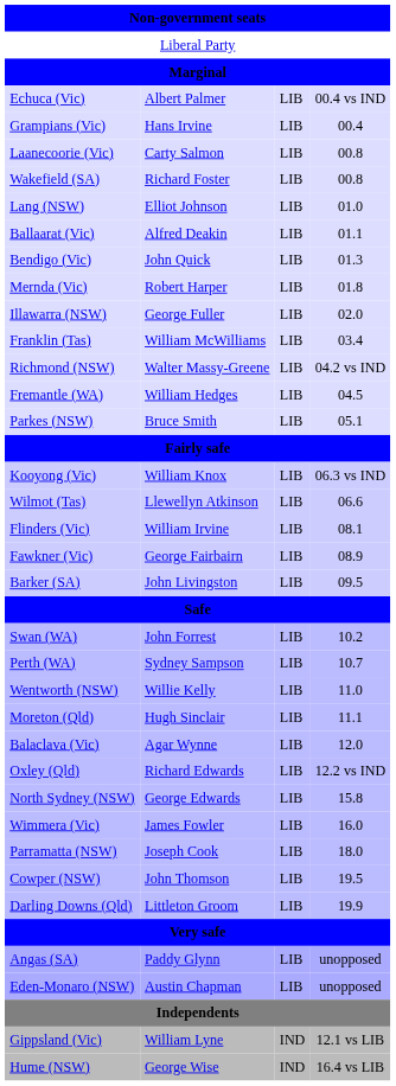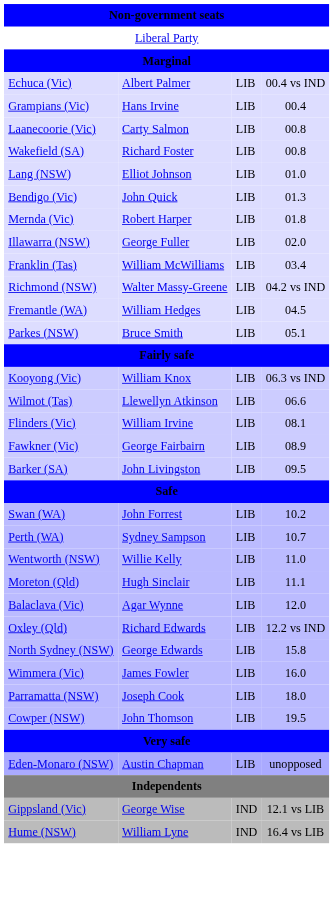 <table class="toccolours" align="left" cellpadding="5" cellspacing="0" style="margin-right: .5em; margin-top: .4em;font-size: 90%;">
 <tr>
 <td COLSPAN=4 align="center" bgcolor="blue"><span><strong>Non-government seats</strong></span></td>
 </tr>
 <tr>
 <td style="background-color:white" colspan=4 align="center"><a href='#'>Liberal Party</a></td>
 </tr>
 <tr>
 <td COLSPAN=4 align="center" bgcolor="blue"><span><strong>Marginal</strong></span></td>
 </tr>
 <tr>
 <td align="left" bgcolor="DDDDFF"><a href='#'>Echuca (Vic)</a></td>
 <td align="left" bgcolor="DDDDFF"><a href='#'>Albert Palmer</a></td>
 <td align="left" bgcolor="DDDDFF">LIB</td>
 <td align="center" bgcolor="DDDDFF">00.4 vs IND</td>
 </tr>
 <tr>
 <td align="left" bgcolor="DDDDFF"><a href='#'>Grampians (Vic)</a></td>
 <td align="left" bgcolor="DDDDFF"><a href='#'>Hans Irvine</a></td>
 <td align="left" bgcolor="DDDDFF">LIB</td>
 <td align="center" bgcolor="DDDDFF">00.4</td>
 </tr>
 <tr>
 <td align="left" bgcolor="DDDDFF"><a href='#'>Laanecoorie (Vic)</a></td>
 <td align="left" bgcolor="DDDDFF"><a href='#'>Carty Salmon</a></td>
 <td align="left" bgcolor="DDDDFF">LIB</td>
 <td align="center" bgcolor="DDDDFF">00.8</td>
 </tr>
 <tr>
 <td align="left" bgcolor="DDDDFF"><a href='#'>Wakefield (SA)</a></td>
 <td align="left" bgcolor="DDDDFF"><a href='#'>Richard Foster</a></td>
 <td align="left" bgcolor="DDDDFF">LIB</td>
 <td align="center" bgcolor="DDDDFF">00.8</td>
 </tr>
 <tr>
 <td align="left" bgcolor="DDDDFF"><a href='#'>Lang (NSW)</a></td>
 <td align="left" bgcolor="DDDDFF"><a href='#'>Elliot Johnson</a></td>
 <td align="left" bgcolor="DDDDFF">LIB</td>
 <td align="center" bgcolor="DDDDFF">01.0</td>
-</tr>
-<tr>
-<td align="left" bgcolor="DDDDFF"><a href='#'>Ballaarat (Vic)</a></td>
-<td align="left" bgcolor="DDDDFF"><a href='#'>Alfred Deakin</a></td>
-<td align="left" bgcolor="DDDDFF">LIB</td>
-<td align="center" bgcolor="DDDDFF">01.1</td>
 </tr>
 <tr>
 <td align="left" bgcolor="DDDDFF"><a href='#'>Bendigo (Vic)</a></td>
 <td align="left" bgcolor="DDDDFF"><a href='#'>John Quick</a></td>
 <td align="left" bgcolor="DDDDFF">LIB</td>
 <td align="center" bgcolor="DDDDFF">01.3</td>
 </tr>
 <tr>
 <td align="left" bgcolor="DDDDFF"><a href='#'>Mernda (Vic)</a></td>
 <td align="left" bgcolor="DDDDFF"><a href='#'>Robert Harper</a></td>
 <td align="left" bgcolor="DDDDFF">LIB</td>
 <td align="center" bgcolor="DDDDFF">01.8</td>
 </tr>
 <tr>
 <td align="left" bgcolor="DDDDFF"><a href='#'>Illawarra (NSW)</a></td>
 <td align="left" bgcolor="DDDDFF"><a href='#'>George Fuller</a></td>
 <td align="left" bgcolor="DDDDFF">LIB</td>
 <td align="center" bgcolor="DDDDFF">02.0</td>
 </tr>
 <tr>
 <td align="left" bgcolor="DDDDFF"><a href='#'>Franklin (Tas)</a></td>
 <td align="left" bgcolor="DDDDFF"><a href='#'>William McWilliams</a></td>
 <td align="left" bgcolor="DDDDFF">LIB</td>
 <td align="center" bgcolor="DDDDFF">03.4</td>
 </tr>
 <tr>
 <td align="left" bgcolor="DDDDFF"><a href='#'>Richmond (NSW)</a></td>
 <td align="left" bgcolor="DDDDFF"><a href='#'>Walter Massy-Greene</a></td>
 <td align="left" bgcolor="DDDDFF">LIB</td>
 <td align="center" bgcolor="DDDDFF">04.2 vs IND</td>
 </tr>
 <tr>
 <td align="left" bgcolor="DDDDFF"><a href='#'>Fremantle (WA)</a></td>
 <td align="left" bgcolor="DDDDFF"><a href='#'>William Hedges</a></td>
 <td align="left" bgcolor="DDDDFF">LIB</td>
 <td align="center" bgcolor="DDDDFF">04.5</td>
 </tr>
 <tr>
 <td align="left" bgcolor="DDDDFF"><a href='#'>Parkes (NSW)</a></td>
 <td align="left" bgcolor="DDDDFF"><a href='#'>Bruce Smith</a></td>
 <td align="left" bgcolor="DDDDFF">LIB</td>
 <td align="center" bgcolor="DDDDFF">05.1</td>
 </tr>
 <tr>
 <td COLSPAN=4 align="center" bgcolor="blue"><span><strong>Fairly safe</strong></span></td>
 </tr>
 <tr>
 <td align="left" bgcolor="CCCCFF"><a href='#'>Kooyong (Vic)</a></td>
 <td align="left" bgcolor="CCCCFF"><a href='#'>William Knox</a></td>
 <td align="left" bgcolor="CCCCFF">LIB</td>
 <td align="center" bgcolor="CCCCFF">06.3 vs IND</td>
 </tr>
 <tr>
 <td align="left" bgcolor="CCCCFF"><a href='#'>Wilmot (Tas)</a></td>
 <td align="left" bgcolor="CCCCFF"><a href='#'>Llewellyn Atkinson</a></td>
 <td align="left" bgcolor="CCCCFF">LIB</td>
 <td align="center" bgcolor="CCCCFF">06.6</td>
 </tr>
 <tr>
 <td align="left" bgcolor="CCCCFF"><a href='#'>Flinders (Vic)</a></td>
 <td align="left" bgcolor="CCCCFF"><a href='#'>William Irvine</a></td>
 <td align="left" bgcolor="CCCCFF">LIB</td>
 <td align="center" bgcolor="CCCCFF">08.1</td>
 </tr>
 <tr>
 <td align="left" bgcolor="CCCCFF"><a href='#'>Fawkner (Vic)</a></td>
 <td align="left" bgcolor="CCCCFF"><a href='#'>George Fairbairn</a></td>
 <td align="left" bgcolor="CCCCFF">LIB</td>
 <td align="center" bgcolor="CCCCFF">08.9</td>
 </tr>
 <tr>
 <td align="left" bgcolor="CCCCFF"><a href='#'>Barker (SA)</a></td>
 <td align="left" bgcolor="CCCCFF"><a href='#'>John Livingston</a></td>
 <td align="left" bgcolor="CCCCFF">LIB</td>
 <td align="center" bgcolor="CCCCFF">09.5</td>
 </tr>
 <tr>
 <td COLSPAN=4 align="center" bgcolor="blue"><span><strong>Safe</strong></span></td>
 </tr>
 <tr>
 <td align="left" bgcolor="BBBBFF"><a href='#'>Swan (WA)</a></td>
 <td align="left" bgcolor="BBBBFF"><a href='#'>John Forrest</a></td>
 <td align="left" bgcolor="BBBBFF">LIB</td>
 <td align="center" bgcolor="BBBBFF">10.2</td>
 </tr>
 <tr>
 <td align="left" bgcolor="BBBBFF"><a href='#'>Perth (WA)</a></td>
 <td align="left" bgcolor="BBBBFF"><a href='#'>Sydney Sampson</a></td>
 <td align="left" bgcolor="BBBBFF">LIB</td>
 <td align="center" bgcolor="BBBBFF">10.7</td>
 </tr>
 <tr>
 <td align="left" bgcolor="BBBBFF"><a href='#'>Wentworth (NSW)</a></td>
 <td align="left" bgcolor="BBBBFF"><a href='#'>Willie Kelly</a></td>
 <td align="left" bgcolor="BBBBFF">LIB</td>
 <td align="center" bgcolor="BBBBFF">11.0</td>
 </tr>
 <tr>
 <td align="left" bgcolor="BBBBFF"><a href='#'>Moreton (Qld)</a></td>
 <td align="left" bgcolor="BBBBFF"><a href='#'>Hugh Sinclair</a></td>
 <td align="left" bgcolor="BBBBFF">LIB</td>
 <td align="center" bgcolor="BBBBFF">11.1</td>
 </tr>
 <tr>
 <td align="left" bgcolor="BBBBFF"><a href='#'>Balaclava (Vic)</a></td>
 <td align="left" bgcolor="BBBBFF"><a href='#'>Agar Wynne</a></td>
 <td align="left" bgcolor="BBBBFF">LIB</td>
 <td align="center" bgcolor="BBBBFF">12.0</td>
 </tr>
 <tr>
 <td align="left" bgcolor="BBBBFF"><a href='#'>Oxley (Qld)</a></td>
 <td align="left" bgcolor="BBBBFF"><a href='#'>Richard Edwards</a></td>
 <td align="left" bgcolor="BBBBFF">LIB</td>
 <td align="center" bgcolor="BBBBFF">12.2 vs IND</td>
 </tr>
 <tr>
 <td align="left" bgcolor="BBBBFF"><a href='#'>North Sydney (NSW)</a></td>
 <td align="left" bgcolor="BBBBFF"><a href='#'>George Edwards</a></td>
 <td align="left" bgcolor="BBBBFF">LIB</td>
 <td align="center" bgcolor="BBBBFF">15.8</td>
 </tr>
 <tr>
 <td align="left" bgcolor="BBBBFF"><a href='#'>Wimmera (Vic)</a></td>
 <td align="left" bgcolor="BBBBFF"><a href='#'>James Fowler</a></td>
 <td align="left" bgcolor="BBBBFF">LIB</td>
 <td align="center" bgcolor="BBBBFF">16.0</td>
 </tr>
 <tr>
 <td align="left" bgcolor="BBBBFF"><a href='#'>Parramatta (NSW)</a></td>
 <td align="left" bgcolor="BBBBFF"><a href='#'>Joseph Cook</a></td>
 <td align="left" bgcolor="BBBBFF">LIB</td>
 <td align="center" bgcolor="BBBBFF">18.0</td>
 </tr>
 <tr>
 <td align="left" bgcolor="BBBBFF"><a href='#'>Cowper (NSW)</a></td>
 <td align="left" bgcolor="BBBBFF"><a href='#'>John Thomson</a></td>
 <td align="left" bgcolor="BBBBFF">LIB</td>
 <td align="center" bgcolor="BBBBFF">19.5</td>
 </tr>
 <tr>
-<td align="left" bgcolor="BBBBFF"><a href='#'>Darling Downs (Qld)</a></td>
-<td align="left" bgcolor="BBBBFF"><a href='#'>Littleton Groom</a></td>
-<td align="left" bgcolor="BBBBFF">LIB</td>
-<td align="center" bgcolor="BBBBFF">19.9</td>
-</tr>
-<tr>
 <td COLSPAN=4 align="center" bgcolor="blue"><span><strong>Very safe</strong></span></td>
-</tr>
-<tr>
-<td align="left" bgcolor="AAAAFF"><a href='#'>Angas (SA)</a></td>
-<td align="left" bgcolor="AAAAFF"><a href='#'>Paddy Glynn</a></td>
-<td align="left" bgcolor="AAAAFF">LIB</td>
-<td align="center" bgcolor="AAAAFF">unopposed</td>
 </tr>
 <tr>
 <td align="left" bgcolor="AAAAFF"><a href='#'>Eden-Monaro (NSW)</a></td>
 <td align="left" bgcolor="AAAAFF"><a href='#'>Austin Chapman</a></td>
 <td align="left" bgcolor="AAAAFF">LIB</td>
 <td align="center" bgcolor="AAAAFF">unopposed</td>
 </tr>
 <tr>
 <td COLSPAN=4 align="center" bgcolor="gray"><span><strong>Independents</strong></span></td>
 </tr>
 <tr>
 <td align="left" bgcolor="BBBBBB"><a href='#'>Gippsland (Vic)</a></td>
-<td align="left" bgcolor="BBBBBB"><a href='#'>William Lyne</a></td>
+<td align="left" bgcolor="BBBBBB"><a href='#'>George Wise</a></td>
 <td align="left" bgcolor="BBBBBB">IND</td>
 <td align="center" bgcolor="BBBBBB">12.1 vs LIB</td>
 </tr>
 <tr>
 <td align="left" bgcolor="BBBBBB"><a href='#'>Hume (NSW)</a></td>
-<td align="left" bgcolor="BBBBBB"><a href='#'>George Wise</a></td>
+<td align="left" bgcolor="BBBBBB"><a href='#'>William Lyne</a></td>
 <td align="left" bgcolor="BBBBBB">IND</td>
 <td align="center" bgcolor="BBBBBB">16.4 vs LIB</td>
 </tr>
 </table>
